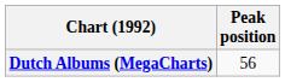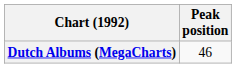 <table class="wikitable sortable plainrowheaders" style="text-align:center">
 <tr>
 <th scope="col">Chart (1992)</th>
 <th scope="col">Peak<br>position</th>
 </tr>
 <tr>
 <th scope="row"><a href='#'>Dutch Albums</a> (<a href='#'>MegaCharts</a>)</th>
-<td>56</td>
+<td>46</td>
 </tr>
 </table>
